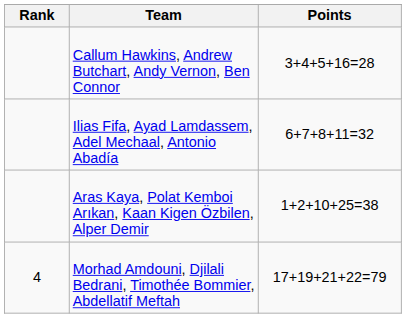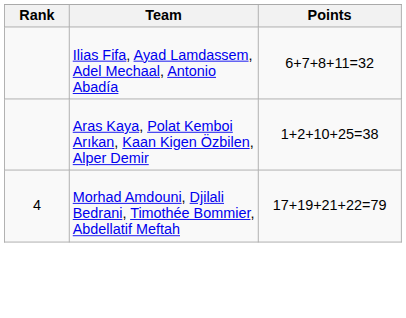 <table class="wikitable" style="text-align:center;" width="50%">
 <tr>
 </tr>
 <tr>
 <th width=10%>Rank</th>
 <th width=30%>Team</th>
 <th width=10%>Points</th>
-</tr>
-<tr>
-<td></td>
-<td align=left><br><a href='#'>Callum Hawkins</a>, <a href='#'>Andrew Butchart</a>, <a href='#'>Andy Vernon</a>, <a href='#'>Ben Connor</a></td>
-<td>3+4+5+16=28</td>
 </tr>
 <tr>
 <td></td>
 <td align=left><br><a href='#'>Ilias Fifa</a>, <a href='#'>Ayad Lamdassem</a>, <a href='#'>Adel Mechaal</a>, <a href='#'>Antonio Abadía</a></td>
 <td>6+7+8+11=32</td>
 </tr>
 <tr>
 <td></td>
 <td align=left><br><a href='#'>Aras Kaya</a>, <a href='#'>Polat Kemboi Arıkan</a>, <a href='#'>Kaan Kigen Özbilen</a>, <a href='#'>Alper Demir</a></td>
 <td>1+2+10+25=38</td>
 </tr>
 <tr>
 <td>4</td>
 <td align=left><br><a href='#'>Morhad Amdouni</a>, <a href='#'>Djilali Bedrani</a>, <a href='#'>Timothée Bommier</a>, <a href='#'>Abdellatif Meftah</a></td>
 <td>17+19+21+22=79</td>
 </tr>
 </table>
